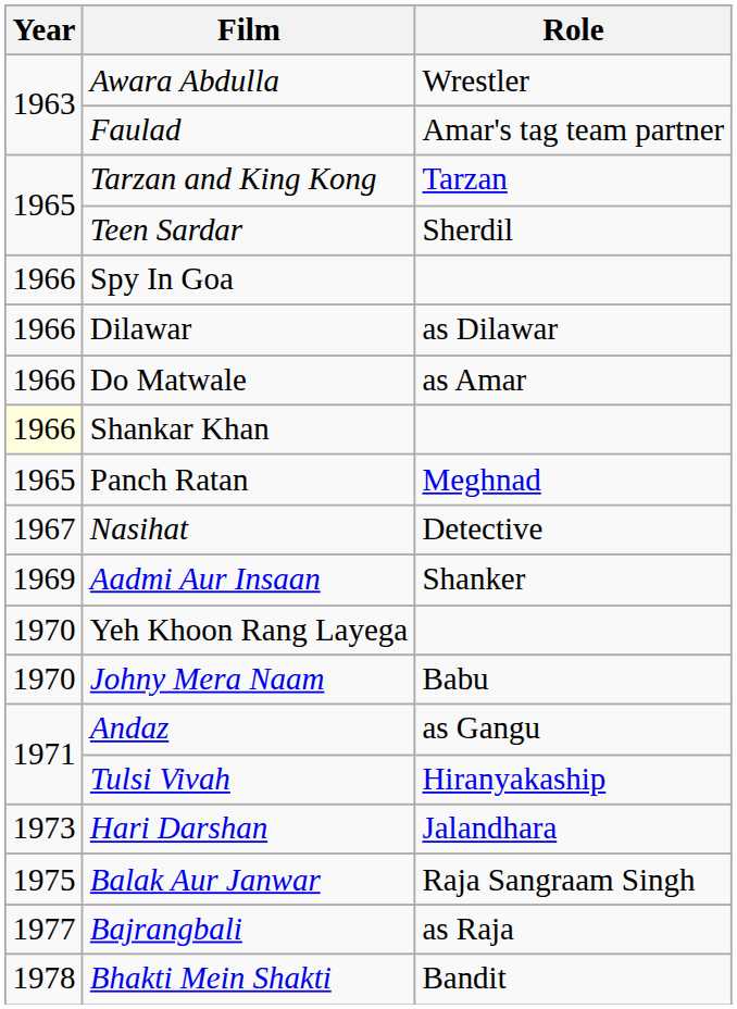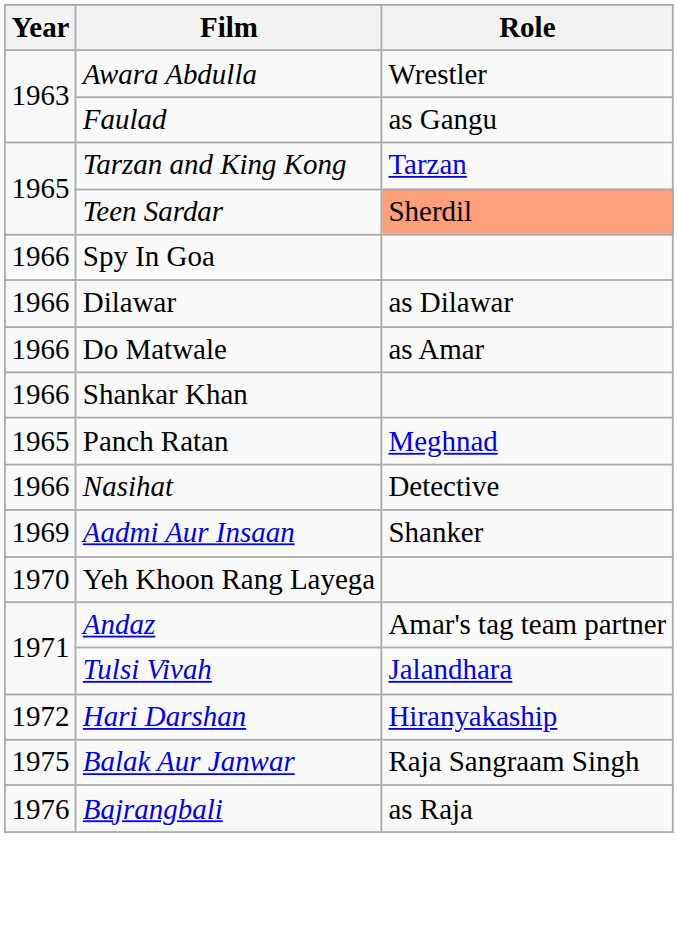 <table class="wikitable">
 <tr>
 <th>Year</th>
 <th>Film</th>
 <th>Role</th>
 </tr>
 <tr>
 <td rowspan="2">1963</td>
 <td><em>Awara Abdulla</em></td>
 <td>Wrestler</td>
 </tr>
 <tr>
 <td><em>Faulad</em></td>
-<td>Amar's tag team partner</td>
+<td>as Gangu</td>
 </tr>
 <tr>
 <td rowspan="2">1965</td>
 <td><em>Tarzan and King Kong</em></td>
 <td><a href='#'>Tarzan</a></td>
 </tr>
 <tr>
 <td><em> Teen Sardar</em></td>
-<td>Sherdil</td>
+<td style="background: lightsalmon;">Sherdil</td>
 </tr>
 <tr>
 <td>1966</td>
 <td>Spy In Goa</td>
 <td></td>
 </tr>
 <tr>
 <td>1966</td>
 <td>Dilawar</td>
 <td>as Dilawar</td>
 </tr>
 <tr>
 <td>1966</td>
 <td>Do Matwale</td>
 <td>as Amar</td>
 </tr>
 <tr>
-<td style="background: lightyellow;">1966</td>
+<td>1966</td>
 <td>Shankar Khan</td>
 <td></td>
 </tr>
 <tr>
 <td>1965</td>
 <td>Panch Ratan</td>
 <td><a href='#'>Meghnad</a></td>
 </tr>
 <tr>
-<td>1967</td>
+<td>1966</td>
 <td><em>Nasihat</em></td>
 <td>Detective</td>
 </tr>
 <tr>
 <td>1969</td>
 <td><em><a href='#'>Aadmi Aur Insaan</a></em></td>
 <td>Shanker</td>
 </tr>
 <tr>
 <td>1970</td>
 <td>Yeh Khoon Rang Layega</td>
 <td></td>
 </tr>
 <tr>
-<td>1970</td>
-<td><em><a href='#'>Johny Mera Naam</a></em></td>
-<td>Babu</td>
-</tr>
-<tr>
 <td rowspan="2">1971</td>
 <td><em><a href='#'>Andaz</a></em></td>
-<td>as Gangu</td>
+<td>Amar's tag team partner</td>
 </tr>
 <tr>
 <td><em><a href='#'>Tulsi Vivah</a></em></td>
-<td><a href='#'>Hiranyakaship</a></td>
+<td><a href='#'>Jalandhara</a></td>
 </tr>
 <tr>
-<td>1973</td>
+<td>1972</td>
 <td><em><a href='#'>Hari Darshan</a></em></td>
-<td><a href='#'>Jalandhara</a></td>
+<td><a href='#'>Hiranyakaship</a></td>
 </tr>
 <tr>
 <td>1975</td>
 <td><em><a href='#'>Balak Aur Janwar</a></em></td>
 <td>Raja Sangraam Singh</td>
 </tr>
 <tr>
-<td>1977</td>
+<td>1976</td>
 <td><em><a href='#'>Bajrangbali</a></em></td>
 <td>as Raja</td>
 </tr>
-<tr>
-<td>1978</td>
-<td><em><a href='#'>Bhakti Mein Shakti</a></em></td>
-<td>Bandit</td>
-</tr>
 </table>
